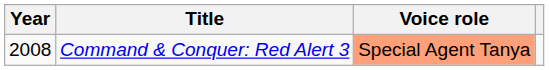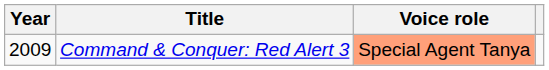 <table class="wikitable">
 <tr>
 <th>Year</th>
 <th>Title</th>
 <th>Voice role</th>
 <th></th>
 </tr>
 <tr>
-<td>2008</td>
+<td>2009</td>
 <td><em><a href='#'>Command & Conquer: Red Alert 3</a></em></td>
 <td style="background: lightsalmon;">Special Agent Tanya</td>
 <td></td>
 </tr>
 </table>
